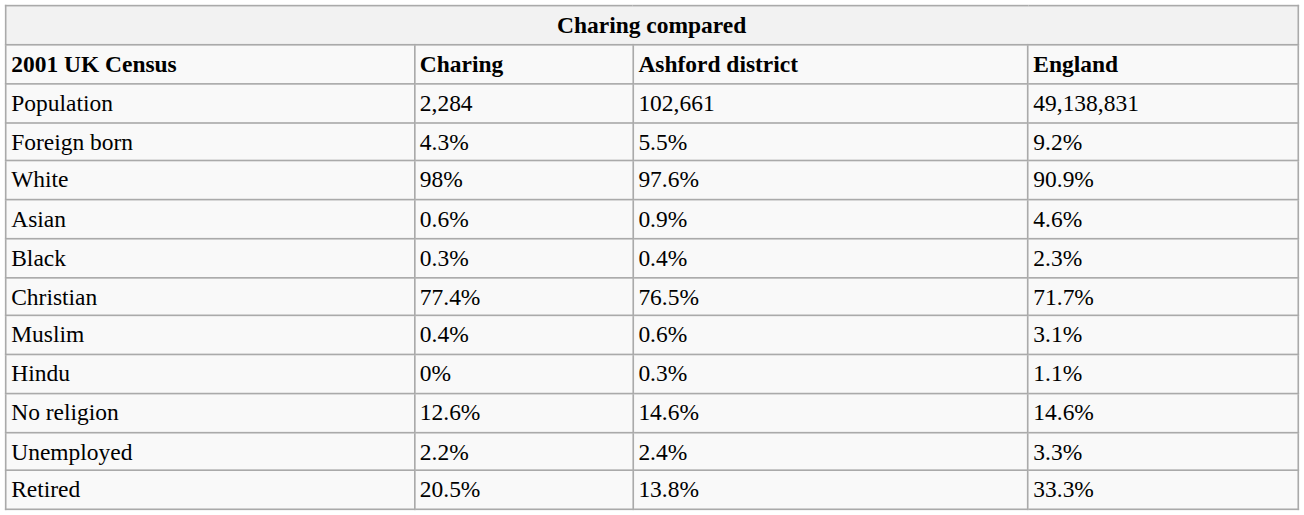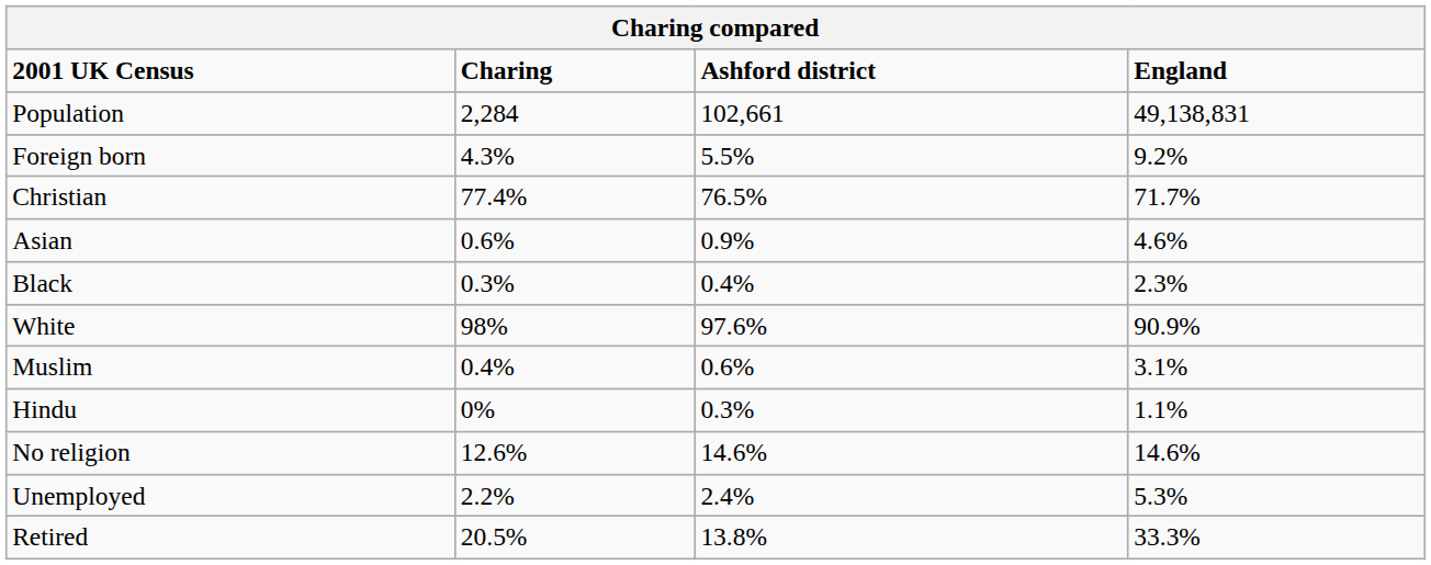 <table class="wikitable" id="toc" style="float: right; margin-left: 2em; width: 40%; font-size: 90%;" cellspacing="3">
 <tr>
 <th colspan="4"><strong>Charing compared</strong></th>
 </tr>
 <tr>
 <td><strong>2001 UK Census</strong></td>
 <td><strong>Charing</strong></td>
 <td><strong>Ashford district</strong></td>
 <td><strong>England</strong></td>
 </tr>
 <tr>
 <td>Population</td>
 <td>2,284</td>
 <td>102,661</td>
 <td>49,138,831</td>
 </tr>
 <tr>
 <td>Foreign born</td>
 <td>4.3%</td>
 <td>5.5%</td>
 <td>9.2%</td>
 </tr>
 <tr>
-<td>White</td>
-<td>98%</td>
-<td>97.6%</td>
-<td>90.9%</td>
+<td>Christian</td>
+<td>77.4%</td>
+<td>76.5%</td>
+<td>71.7%</td>
 </tr>
 <tr>
 <td>Asian</td>
 <td>0.6%</td>
 <td>0.9%</td>
 <td>4.6%</td>
 </tr>
 <tr>
 <td>Black</td>
 <td>0.3%</td>
 <td>0.4%</td>
 <td>2.3%</td>
 </tr>
 <tr>
-<td>Christian</td>
-<td>77.4%</td>
-<td>76.5%</td>
-<td>71.7%</td>
+<td>White</td>
+<td>98%</td>
+<td>97.6%</td>
+<td>90.9%</td>
 </tr>
 <tr>
 <td>Muslim</td>
 <td>0.4%</td>
 <td>0.6%</td>
 <td>3.1%</td>
 </tr>
 <tr>
 <td>Hindu</td>
 <td>0%</td>
 <td>0.3%</td>
 <td>1.1%</td>
 </tr>
 <tr>
 <td>No religion</td>
 <td>12.6%</td>
 <td>14.6%</td>
 <td>14.6%</td>
 </tr>
 <tr>
 <td>Unemployed</td>
 <td>2.2%</td>
 <td>2.4%</td>
-<td>3.3%</td>
+<td>5.3%</td>
 </tr>
 <tr>
 <td>Retired</td>
 <td>20.5%</td>
 <td>13.8%</td>
 <td>33.3%</td>
 </tr>
 </table>
